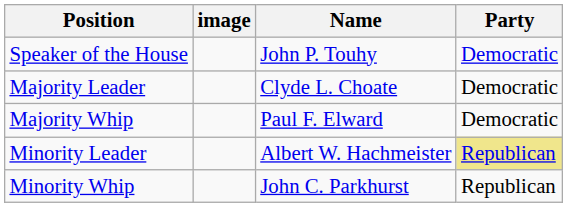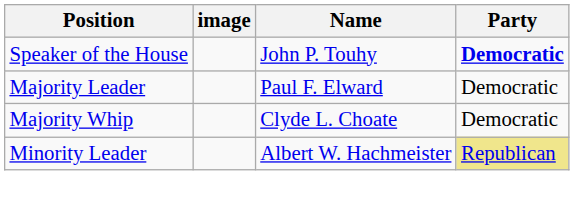 <table class="wikitable">
 <tr>
 <th>Position</th>
 <th>image</th>
 <th>Name</th>
 <th>Party</th>
 </tr>
 <tr>
 <td><a href='#'>Speaker of the House</a></td>
 <td></td>
 <td><a href='#'>John P. Touhy</a></td>
-<td><a href='#'>Democratic</a></td>
+<td><strong><a href='#'>Democratic</a></strong></td>
 </tr>
 <tr>
 <td><a href='#'>Majority Leader</a></td>
 <td></td>
-<td><a href='#'>Clyde L. Choate</a></td>
+<td><a href='#'>Paul F. Elward</a></td>
 <td>Democratic</td>
 </tr>
 <tr>
 <td><a href='#'>Majority Whip</a></td>
 <td></td>
-<td><a href='#'>Paul F. Elward</a></td>
+<td><a href='#'>Clyde L. Choate</a></td>
 <td>Democratic</td>
 </tr>
 <tr>
 <td><a href='#'>Minority Leader</a></td>
 <td></td>
 <td><a href='#'>Albert W. Hachmeister</a></td>
 <td style="background: khaki;"><a href='#'>Republican</a></td>
 </tr>
-<tr>
-<td><a href='#'>Minority Whip</a></td>
-<td></td>
-<td><a href='#'>John C. Parkhurst</a></td>
-<td>Republican</td>
-</tr>
 </table>
